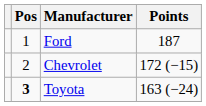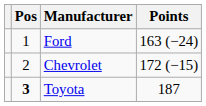 <table class="wikitable" style="font-size: 95%">
 <tr>
 <th></th>
 <th>Pos</th>
 <th>Manufacturer</th>
 <th>Points</th>
 </tr>
 <tr>
 <td align="left"></td>
 <td style="text-align:center;">1</td>
 <td><a href='#'>Ford</a></td>
-<td style="text-align:center;">187</td>
+<td style="text-align:center;">163 (−24)</td>
 </tr>
 <tr>
 <td align="left"></td>
 <td style="text-align:center;">2</td>
 <td><a href='#'>Chevrolet</a></td>
 <td style="text-align:center;">172 (−15)</td>
 </tr>
 <tr>
 <td align="left"></td>
 <td style="text-align:center;"><strong>3</strong></td>
 <td><a href='#'>Toyota</a></td>
-<td style="text-align:center;">163 (−24)</td>
+<td style="text-align:center;">187</td>
 </tr>
 <tr class="sortbottom">
 </tr>
 </table>
